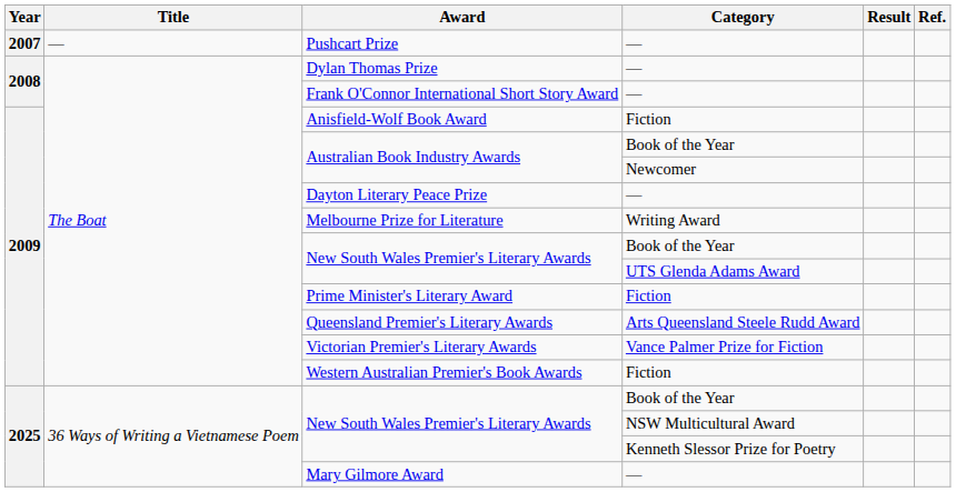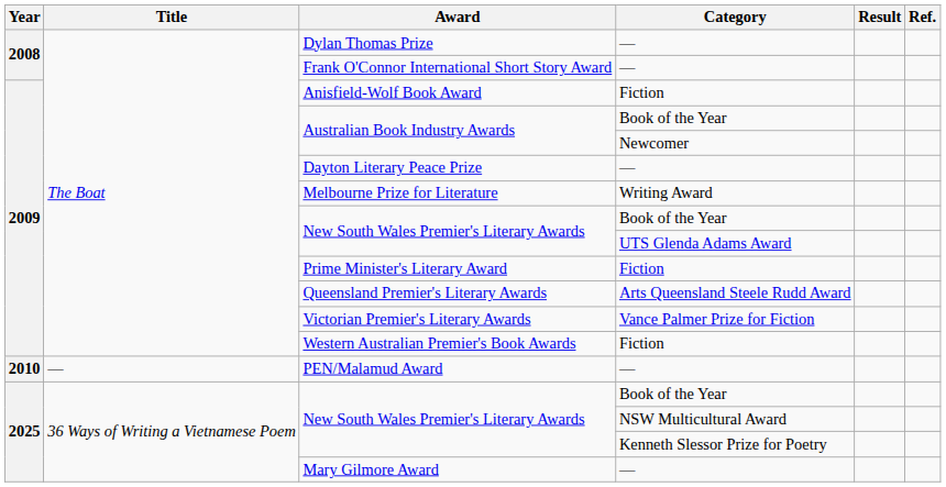 <table class="wikitable sortable">
 <tr>
 <th>Year</th>
 <th>Title</th>
 <th>Award</th>
 <th>Category</th>
 <th>Result</th>
 <th>Ref.</th>
-</tr>
-<tr>
-<th>2007</th>
-<td>—</td>
-<td><a href='#'>Pushcart Prize</a></td>
-<td>—</td>
-<td></td>
-<td></td>
 </tr>
 <tr>
 <th rowspan="2">2008</th>
 <td rowspan="13"><em><a href='#'>The Boat</a></em></td>
 <td><a href='#'>Dylan Thomas Prize</a></td>
 <td>—</td>
 <td></td>
 <td></td>
 </tr>
 <tr>
 <td><a href='#'>Frank O'Connor International Short Story Award</a></td>
 <td>—</td>
 <td></td>
 <td></td>
 </tr>
 <tr>
 <th rowspan="11">2009</th>
 <td><a href='#'>Anisfield-Wolf Book Award</a></td>
 <td>Fiction</td>
 <td></td>
 <td></td>
 </tr>
 <tr>
 <td rowspan="2"><a href='#'>Australian Book Industry Awards</a></td>
 <td>Book of the Year</td>
 <td></td>
 <td></td>
 </tr>
 <tr>
 <td>Newcomer</td>
 <td></td>
 <td></td>
 </tr>
 <tr>
 <td><a href='#'>Dayton Literary Peace Prize</a></td>
 <td>—</td>
 <td></td>
 <td></td>
 </tr>
 <tr>
 <td><a href='#'>Melbourne Prize for Literature</a></td>
 <td>Writing Award</td>
 <td></td>
 <td></td>
 </tr>
 <tr>
 <td rowspan="2"><a href='#'>New South Wales Premier's Literary Awards</a></td>
 <td>Book of the Year</td>
 <td></td>
 <td></td>
 </tr>
 <tr>
 <td><a href='#'>UTS Glenda Adams Award</a></td>
 <td></td>
 <td></td>
 </tr>
 <tr>
 <td><a href='#'>Prime Minister's Literary Award</a></td>
 <td><a href='#'>Fiction</a></td>
 <td></td>
 <td></td>
 </tr>
 <tr>
 <td><a href='#'>Queensland Premier's Literary Awards</a></td>
 <td><a href='#'>Arts Queensland Steele Rudd Award</a></td>
 <td></td>
 <td></td>
 </tr>
 <tr>
 <td><a href='#'>Victorian Premier's Literary Awards</a></td>
 <td><a href='#'>Vance Palmer Prize for Fiction</a></td>
 <td></td>
 <td></td>
 </tr>
 <tr>
 <td><a href='#'>Western Australian Premier's Book Awards</a></td>
 <td>Fiction</td>
 <td></td>
 <td></td>
 </tr>
 <tr>
+<th>2010</th>
+<td>—</td>
+<td><a href='#'>PEN/Malamud Award</a></td>
+<td>—</td>
+<td></td>
+<td></td>
+</tr>
+<tr>
 <th rowspan="4">2025</th>
 <td rowspan="4"><em>36 Ways of Writing a Vietnamese Poem</em></td>
 <td rowspan="3"><a href='#'>New South Wales Premier's Literary Awards</a></td>
 <td>Book of the Year</td>
 <td></td>
 <td></td>
 </tr>
 <tr>
 <td>NSW Multicultural Award</td>
 <td></td>
 <td></td>
 </tr>
 <tr>
 <td>Kenneth Slessor Prize for Poetry</td>
 <td></td>
 <td></td>
 </tr>
 <tr>
 <td><a href='#'>Mary Gilmore Award</a></td>
 <td>—</td>
 <td></td>
 <td></td>
 </tr>
 </table>
